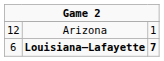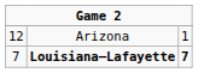 <table class="wikitable">
 <tr style="text-align:center;">
 <td colspan="3"><strong>Game 2</strong></td>
 </tr>
 <tr style="text-align:center;">
 </tr>
 <tr style="text-align:center;">
 <td>12</td>
 <td>Arizona</td>
 <td>1</td>
 </tr>
 <tr style="text-align:center;">
-<td>6</td>
+<td>7</td>
 <td><strong>Louisiana–Lafayette</strong></td>
 <td><strong>7</strong></td>
 </tr>
 </table>
